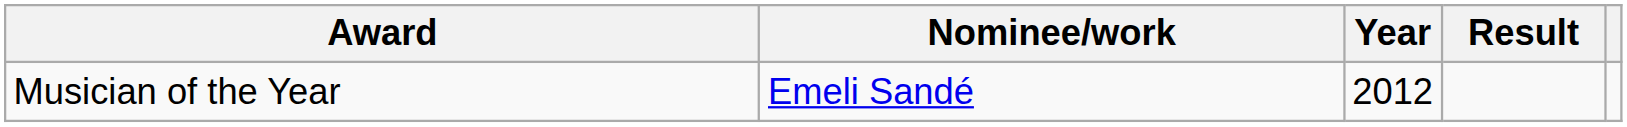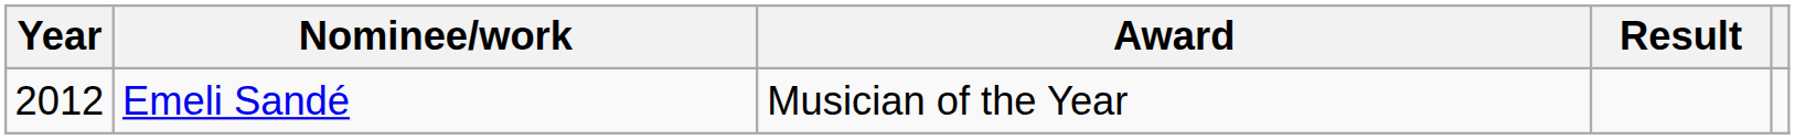 <table class="wikitable">
 <tr>
+<th>Year</th>
+<th width="250">Nominee/work</th>
 <th width="325">Award</th>
-<th width="250">Nominee/work</th>
-<th>Year</th>
 <th width="65">Result</th>
 <th></th>
 </tr>
 <tr>
+<td>2012</td>
+<td><a href='#'>Emeli Sandé</a></td>
 <td>Musician of the Year</td>
-<td><a href='#'>Emeli Sandé</a></td>
-<td>2012</td>
 <td></td>
 <td style="text-align:center;"></td>
 </tr>
 </table>
